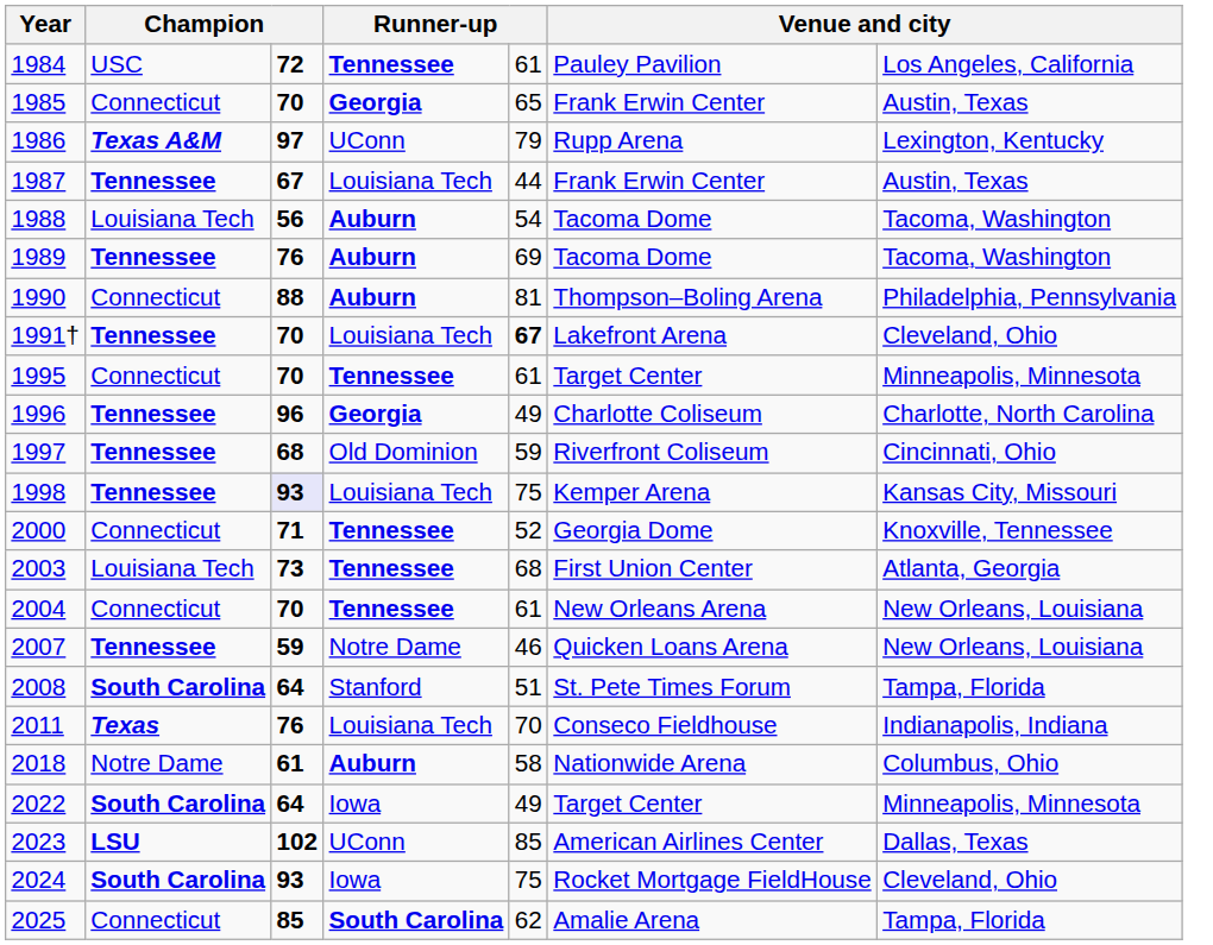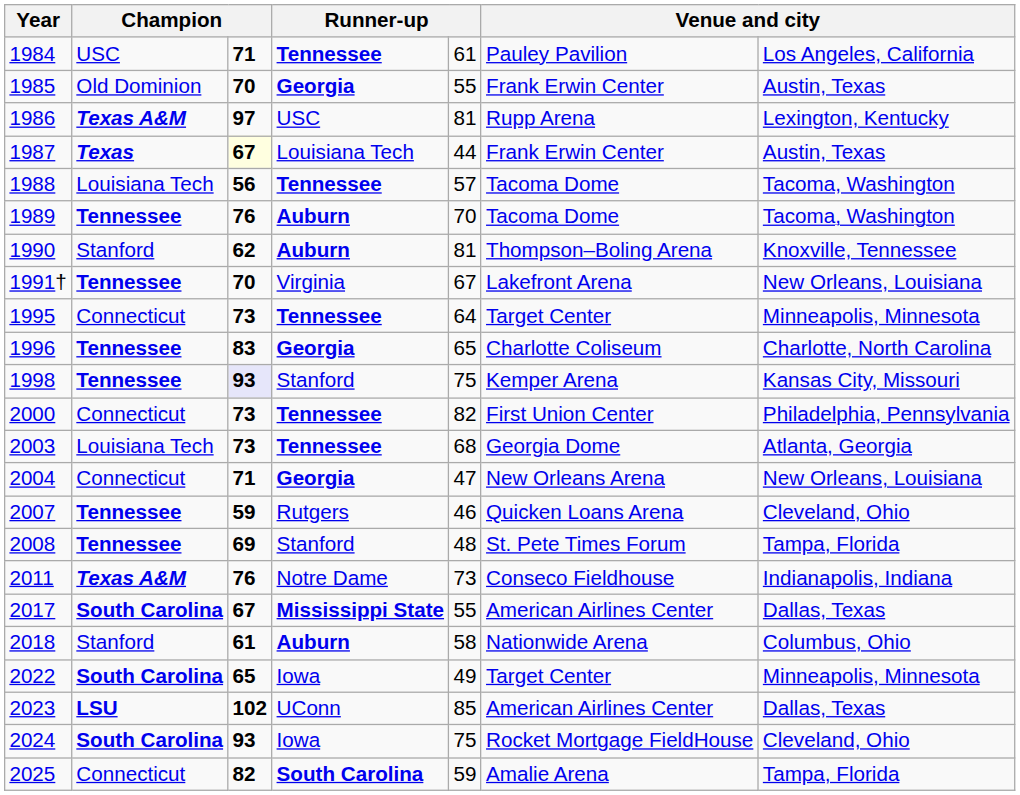 <table class="wikitable">
 <tr>
 <th>Year</th>
 <th colspan=2>Champion</th>
 <th colspan=2>Runner-up</th>
 <th colspan=2>Venue and city</th>
 </tr>
 <tr>
 <td><a href='#'>1984</a></td>
 <td><a href='#'>USC</a> </td>
-<td><strong>72</strong></td>
+<td><strong>71</strong></td>
 <td><strong><a href='#'>Tennessee</a></strong></td>
 <td>61</td>
 <td><a href='#'>Pauley Pavilion</a></td>
 <td><a href='#'>Los Angeles, California</a></td>
 </tr>
 <tr>
 <td><a href='#'>1985</a></td>
-<td><a href='#'>Connecticut</a> </td>
+<td><a href='#'>Old Dominion</a></td>
 <td><strong>70</strong></td>
 <td><strong><a href='#'>Georgia</a></strong></td>
-<td>65</td>
+<td>55</td>
 <td><a href='#'>Frank Erwin Center</a></td>
 <td><a href='#'>Austin, Texas</a></td>
 </tr>
 <tr>
 <td><a href='#'>1986</a></td>
 <td><strong><em><a href='#'>Texas A&M</a></em></strong></td>
 <td><strong>97</strong></td>
-<td><a href='#'>UConn</a></td>
-<td>79</td>
+<td><a href='#'>USC</a></td>
+<td>81</td>
 <td><a href='#'>Rupp Arena</a></td>
 <td><a href='#'>Lexington, Kentucky</a></td>
 </tr>
 <tr>
 <td><a href='#'>1987</a></td>
-<td><strong><a href='#'>Tennessee</a></strong></td>
-<td><strong>67</strong></td>
+<td><strong><em><a href='#'>Texas</a></em></strong></td>
+<td style="background: lightyellow;"><strong>67</strong></td>
 <td><a href='#'>Louisiana Tech</a></td>
 <td>44</td>
 <td><a href='#'>Frank Erwin Center</a></td>
 <td><a href='#'>Austin, Texas</a></td>
 </tr>
 <tr>
 <td><a href='#'>1988</a></td>
 <td><a href='#'>Louisiana Tech</a> </td>
 <td><strong>56</strong></td>
-<td><strong><a href='#'>Auburn</a></strong></td>
-<td>54</td>
+<td><strong><a href='#'>Tennessee</a></strong></td>
+<td>57</td>
 <td><a href='#'>Tacoma Dome</a></td>
 <td><a href='#'>Tacoma, Washington</a></td>
 </tr>
 <tr>
 <td><a href='#'>1989</a></td>
 <td><strong><a href='#'>Tennessee</a></strong> </td>
 <td><strong>76</strong></td>
 <td><strong><a href='#'>Auburn</a></strong></td>
-<td>69</td>
+<td>70</td>
 <td><a href='#'>Tacoma Dome</a></td>
 <td><a href='#'>Tacoma, Washington</a></td>
 </tr>
 <tr>
 <td><a href='#'>1990</a></td>
-<td><a href='#'>Connecticut</a> </td>
-<td><strong>88</strong></td>
+<td><a href='#'>Stanford</a></td>
+<td><strong>62</strong></td>
 <td><strong><a href='#'>Auburn</a></strong></td>
 <td>81</td>
 <td><a href='#'>Thompson–Boling Arena</a></td>
-<td><a href='#'>Philadelphia, Pennsylvania</a></td>
+<td><a href='#'>Knoxville, Tennessee</a></td>
 </tr>
 <tr>
 <td><a href='#'>1991</a>†</td>
 <td><strong><a href='#'>Tennessee</a></strong> </td>
 <td><strong>70</strong></td>
-<td><a href='#'>Louisiana Tech</a></td>
-<td><strong>67</strong></td>
+<td><a href='#'>Virginia</a></td>
+<td>67</td>
 <td><a href='#'>Lakefront Arena</a></td>
-<td><a href='#'>Cleveland, Ohio</a></td>
+<td><a href='#'>New Orleans, Louisiana</a></td>
 </tr>
 <tr>
 <td><a href='#'>1995</a></td>
 <td><a href='#'>Connecticut</a></td>
-<td><strong>70</strong></td>
+<td><strong>73</strong></td>
 <td><strong><a href='#'>Tennessee</a></strong></td>
-<td>61</td>
+<td>64</td>
 <td><a href='#'>Target Center</a></td>
 <td><a href='#'>Minneapolis, Minnesota</a></td>
 </tr>
 <tr>
 <td><a href='#'>1996</a></td>
 <td><strong><a href='#'>Tennessee</a></strong> </td>
-<td><strong>96</strong></td>
+<td><strong>83</strong></td>
 <td><strong><a href='#'>Georgia</a></strong></td>
-<td>49</td>
+<td>65</td>
 <td><a href='#'>Charlotte Coliseum</a></td>
 <td><a href='#'>Charlotte, North Carolina</a></td>
-</tr>
-<tr>
-<td><a href='#'>1997</a></td>
-<td><strong><a href='#'>Tennessee</a></strong> </td>
-<td><strong>68</strong></td>
-<td><a href='#'>Old Dominion</a></td>
-<td>59</td>
-<td><a href='#'>Riverfront Coliseum</a></td>
-<td><a href='#'>Cincinnati, Ohio</a></td>
 </tr>
 <tr>
 <td><a href='#'>1998</a></td>
 <td><strong><a href='#'>Tennessee</a></strong> </td>
 <td style="background: lavender;"><strong>93</strong></td>
-<td><a href='#'>Louisiana Tech</a></td>
+<td><a href='#'>Stanford</a></td>
 <td>75</td>
 <td><a href='#'>Kemper Arena</a></td>
 <td><a href='#'>Kansas City, Missouri</a></td>
 </tr>
 <tr>
 <td><a href='#'>2000</a></td>
 <td><a href='#'>Connecticut</a> </td>
-<td><strong>71</strong></td>
+<td><strong>73</strong></td>
 <td><strong><a href='#'>Tennessee</a></strong></td>
-<td>52</td>
-<td><a href='#'>Georgia Dome</a></td>
-<td><a href='#'>Knoxville, Tennessee</a></td>
+<td>82</td>
+<td><a href='#'>First Union Center</a></td>
+<td><a href='#'>Philadelphia, Pennsylvania</a></td>
 </tr>
 <tr>
 <td><a href='#'>2003</a></td>
 <td><a href='#'>Louisiana Tech</a> </td>
 <td><strong>73</strong></td>
 <td><strong><a href='#'>Tennessee</a></strong></td>
 <td>68</td>
-<td><a href='#'>First Union Center</a></td>
+<td><a href='#'>Georgia Dome</a></td>
 <td><a href='#'>Atlanta, Georgia</a></td>
 </tr>
 <tr>
 <td><a href='#'>2004</a></td>
 <td><a href='#'>Connecticut</a> </td>
-<td><strong>70</strong></td>
-<td><strong><a href='#'>Tennessee</a></strong></td>
-<td>61</td>
+<td><strong>71</strong></td>
+<td><strong><a href='#'>Georgia</a></strong></td>
+<td>47</td>
 <td><a href='#'>New Orleans Arena</a></td>
 <td><a href='#'>New Orleans, Louisiana</a></td>
 </tr>
 <tr>
 <td><a href='#'>2007</a></td>
 <td><strong><a href='#'>Tennessee</a></strong> </td>
 <td><strong>59</strong></td>
-<td><a href='#'>Notre Dame</a></td>
+<td><a href='#'>Rutgers</a></td>
 <td>46</td>
 <td><a href='#'>Quicken Loans Arena</a></td>
-<td><a href='#'>New Orleans, Louisiana</a></td>
+<td><a href='#'>Cleveland, Ohio</a></td>
 </tr>
 <tr>
 <td><a href='#'>2008</a></td>
-<td><strong><a href='#'>South Carolina</a></strong> </td>
-<td><strong>64</strong></td>
+<td><strong><a href='#'>Tennessee</a></strong> </td>
+<td><strong>69</strong></td>
 <td><a href='#'>Stanford</a></td>
-<td>51</td>
+<td>48</td>
 <td><a href='#'>St. Pete Times Forum</a></td>
 <td><a href='#'>Tampa, Florida</a></td>
 </tr>
 <tr>
 <td><a href='#'>2011</a></td>
-<td><strong><em><a href='#'>Texas</a></em></strong></td>
+<td><strong><em><a href='#'>Texas A&M</a></em></strong></td>
 <td><strong>76</strong></td>
-<td><a href='#'>Louisiana Tech</a></td>
-<td>70</td>
+<td><a href='#'>Notre Dame</a></td>
+<td>73</td>
 <td><a href='#'>Conseco Fieldhouse</a></td>
 <td><a href='#'>Indianapolis, Indiana</a></td>
 </tr>
 <tr>
+<td><a href='#'>2017</a></td>
+<td><strong><a href='#'>South Carolina</a></strong></td>
+<td><strong>67</strong></td>
+<td><strong><a href='#'>Mississippi State</a></strong></td>
+<td>55</td>
+<td><a href='#'>American Airlines Center</a></td>
+<td><a href='#'>Dallas, Texas</a></td>
+</tr>
+<tr>
 <td><a href='#'>2018</a></td>
-<td><a href='#'>Notre Dame</a></td>
+<td><a href='#'>Stanford</a></td>
 <td><strong>61</strong></td>
 <td><strong><a href='#'>Auburn</a></strong></td>
 <td>58</td>
 <td><a href='#'>Nationwide Arena</a></td>
 <td><a href='#'>Columbus, Ohio</a></td>
 </tr>
 <tr>
 <td><a href='#'>2022</a></td>
 <td><strong><a href='#'>South Carolina</a></strong> </td>
-<td><strong>64</strong></td>
+<td><strong>65</strong></td>
 <td><a href='#'>Iowa</a></td>
 <td>49</td>
 <td><a href='#'>Target Center</a></td>
 <td><a href='#'>Minneapolis, Minnesota</a></td>
 </tr>
 <tr>
 <td><a href='#'>2023</a></td>
 <td><strong><a href='#'>LSU</a></strong></td>
 <td><strong>102</strong></td>
 <td><a href='#'>UConn</a></td>
 <td>85</td>
 <td><a href='#'>American Airlines Center</a></td>
 <td><a href='#'>Dallas, Texas</a></td>
 </tr>
 <tr>
 <td><a href='#'>2024</a></td>
 <td><strong><a href='#'>South Carolina</a></strong> </td>
 <td><strong>93</strong></td>
 <td><a href='#'>Iowa</a></td>
 <td>75</td>
 <td><a href='#'>Rocket Mortgage FieldHouse</a></td>
 <td><a href='#'>Cleveland, Ohio</a></td>
 </tr>
 <tr>
 <td><a href='#'>2025</a></td>
 <td><a href='#'>Connecticut</a> </td>
-<td><strong>85</strong></td>
+<td><strong>82</strong></td>
 <td><strong><a href='#'>South Carolina</a></strong></td>
-<td>62</td>
+<td>59</td>
 <td><a href='#'>Amalie Arena</a></td>
 <td><a href='#'>Tampa, Florida</a></td>
 </tr>
 </table>
